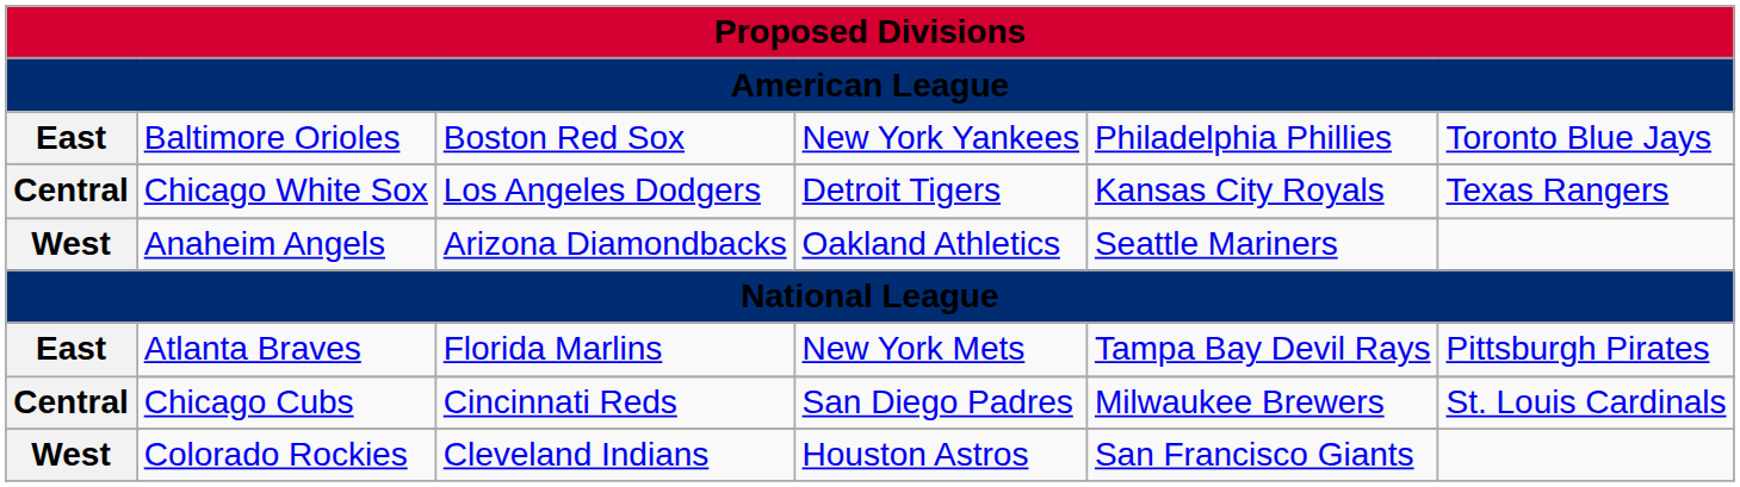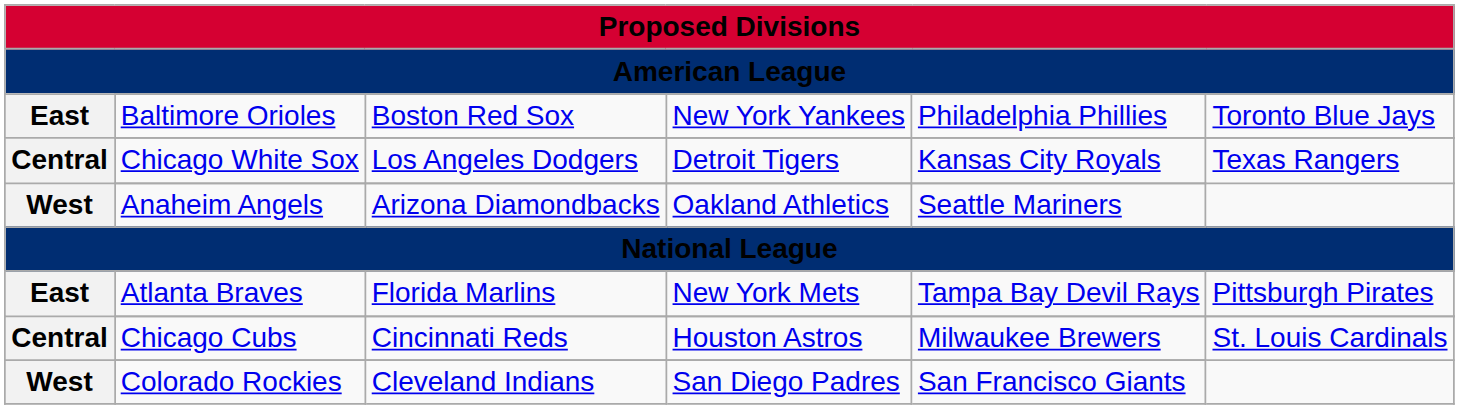 <table class="wikitable" style="width:auto">
 <tr>
 <td bgcolor="#D50032" align="center" colspan="6"><strong><span>Proposed Divisions</span></strong></td>
 </tr>
 <tr>
 <td bgcolor="#002D72" align="center" colspan="6"><strong><span>American League</span></strong></td>
 </tr>
 <tr>
 <th rowspan="2">East</th>
 </tr>
 <tr>
 <td><a href='#'>Baltimore Orioles</a></td>
 <td><a href='#'>Boston Red Sox</a></td>
 <td><a href='#'>New York Yankees</a></td>
 <td><a href='#'>Philadelphia Phillies</a></td>
 <td><a href='#'>Toronto Blue Jays</a></td>
 </tr>
 <tr>
 <th rowspan="2">Central</th>
 </tr>
 <tr>
 <td><a href='#'>Chicago White Sox</a></td>
 <td><a href='#'>Los Angeles Dodgers</a></td>
 <td><a href='#'>Detroit Tigers</a></td>
 <td><a href='#'>Kansas City Royals</a></td>
 <td><a href='#'>Texas Rangers</a></td>
 </tr>
 <tr>
 <th rowspan="2">West</th>
 </tr>
 <tr>
 <td><a href='#'>Anaheim Angels</a></td>
 <td><a href='#'>Arizona Diamondbacks</a></td>
 <td><a href='#'>Oakland Athletics</a></td>
 <td><a href='#'>Seattle Mariners</a></td>
 </tr>
 <tr>
 <td bgcolor="#002D72" align="center" colspan="6"><strong><span>National League</span></strong></td>
 </tr>
 <tr>
 <th rowspan="2">East</th>
 </tr>
 <tr>
 <td><a href='#'>Atlanta Braves</a></td>
 <td><a href='#'>Florida Marlins</a></td>
 <td><a href='#'>New York Mets</a></td>
 <td><a href='#'>Tampa Bay Devil Rays</a></td>
 <td><a href='#'>Pittsburgh Pirates</a></td>
 </tr>
 <tr>
 <th rowspan="2">Central</th>
 </tr>
 <tr>
 <td><a href='#'>Chicago Cubs</a></td>
 <td><a href='#'>Cincinnati Reds</a></td>
-<td><a href='#'>San Diego Padres</a></td>
+<td><a href='#'>Houston Astros</a></td>
 <td><a href='#'>Milwaukee Brewers</a></td>
 <td><a href='#'>St. Louis Cardinals</a></td>
 </tr>
 <tr>
 <th rowspan="2">West</th>
 </tr>
 <tr>
 <td><a href='#'>Colorado Rockies</a></td>
 <td><a href='#'>Cleveland Indians</a></td>
-<td><a href='#'>Houston Astros</a></td>
+<td><a href='#'>San Diego Padres</a></td>
 <td><a href='#'>San Francisco Giants</a></td>
 </tr>
 </table>
